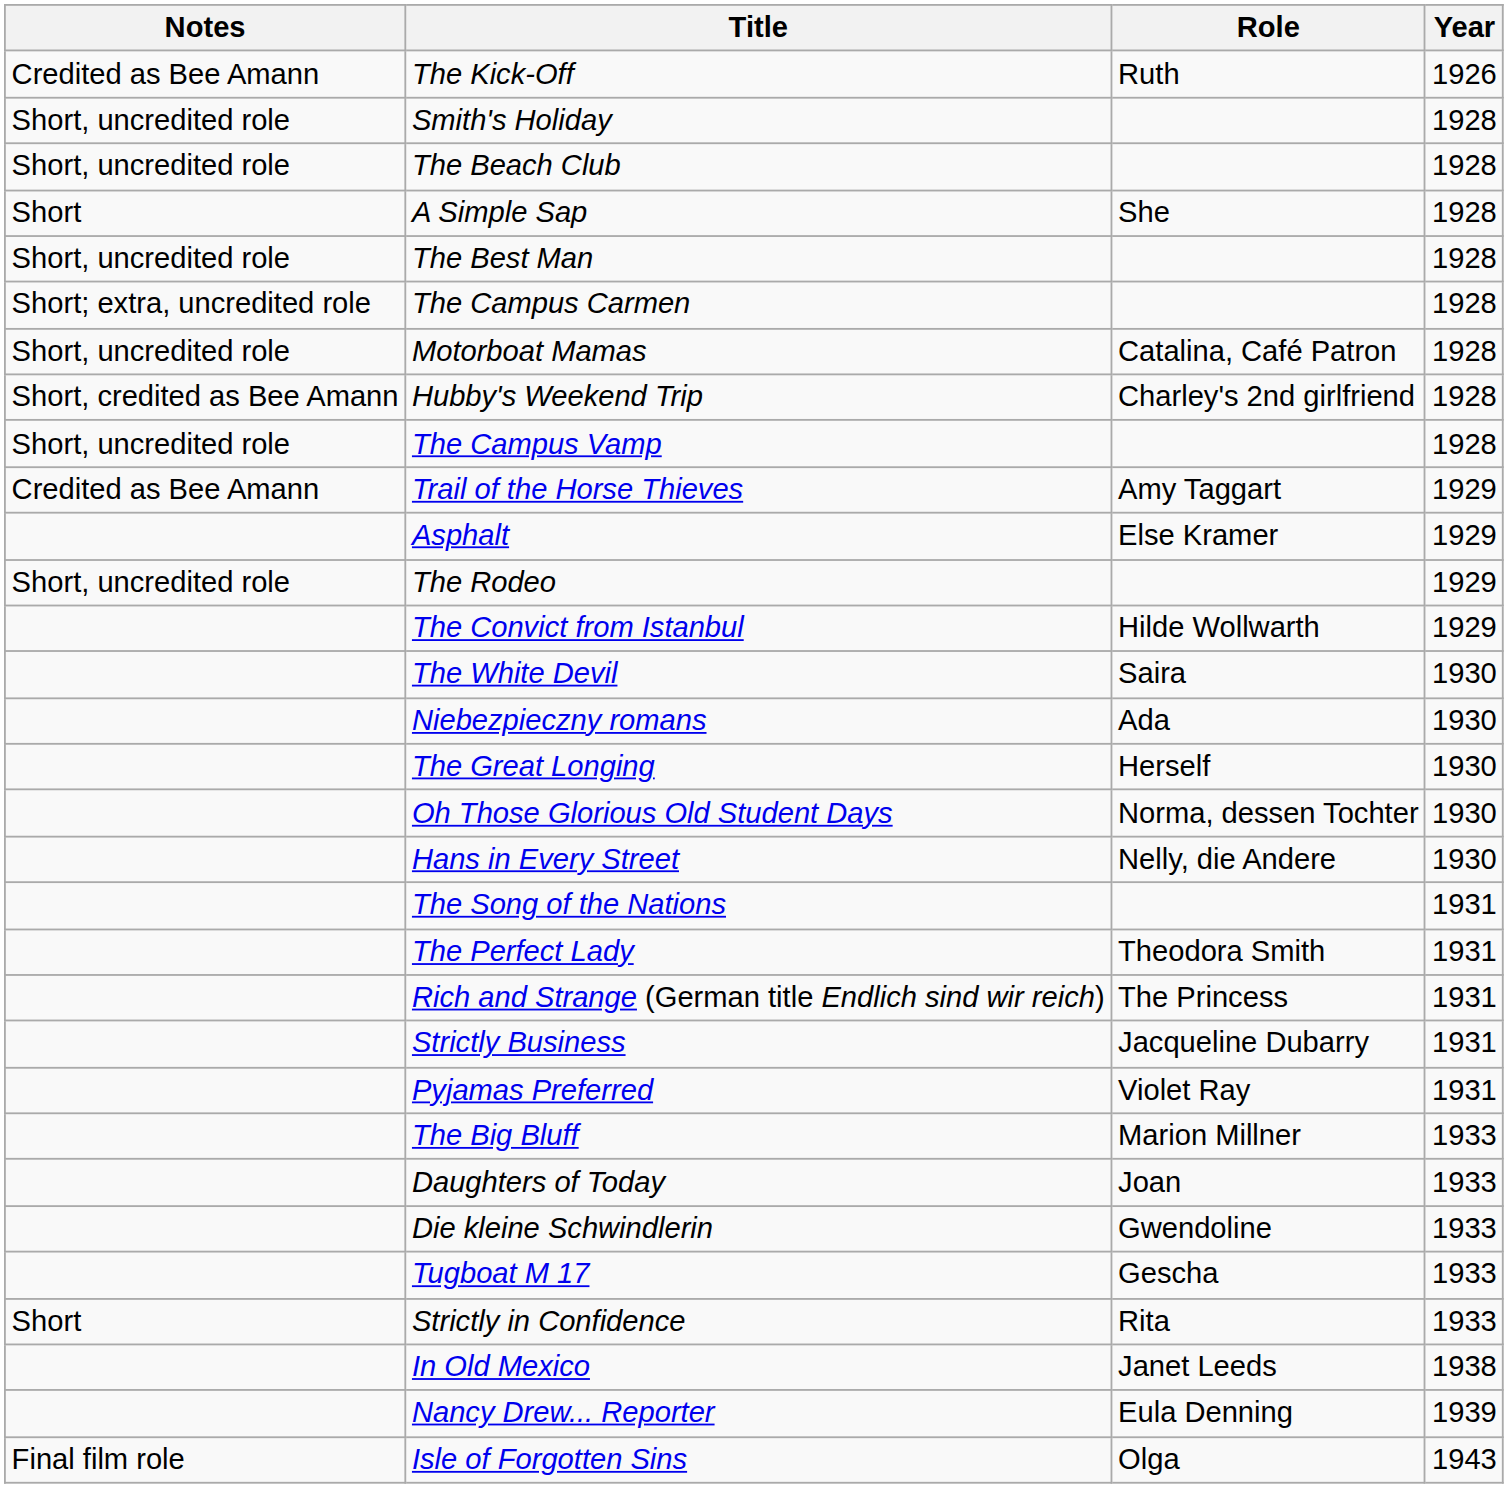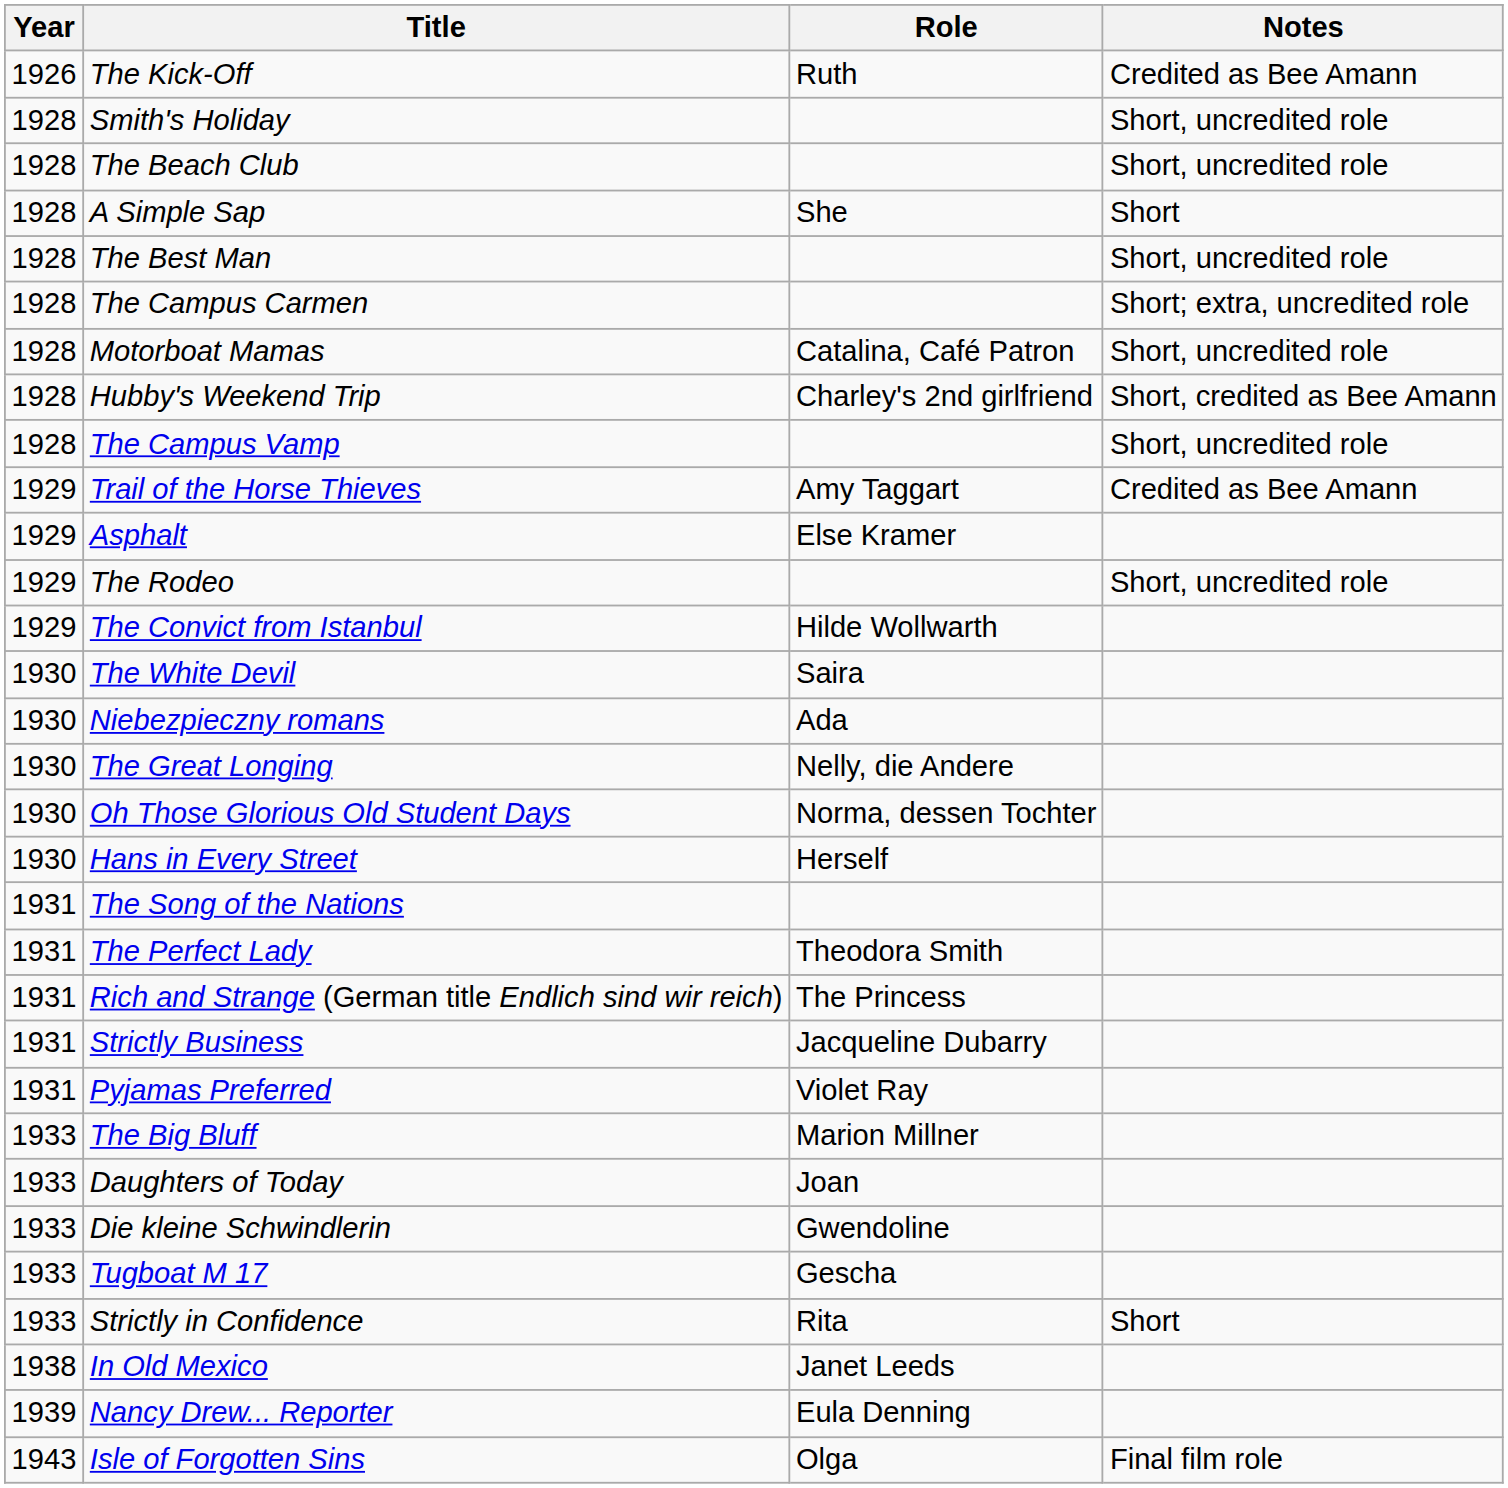 <table class="wikitable">
 <tr>
-<th>Notes</th>
+<th>Year</th>
 <th>Title</th>
 <th>Role</th>
-<th>Year</th>
+<th>Notes</th>
 </tr>
 <tr>
-<td>Credited as Bee Amann</td>
+<td>1926</td>
 <td><em>The Kick-Off</em></td>
 <td>Ruth</td>
-<td>1926</td>
+<td>Credited as Bee Amann</td>
 </tr>
 <tr>
-<td>Short, uncredited role</td>
+<td>1928</td>
 <td><em>Smith's Holiday</em></td>
 <td></td>
-<td>1928</td>
+<td>Short, uncredited role</td>
 </tr>
 <tr>
-<td>Short, uncredited role</td>
+<td>1928</td>
 <td><em>The Beach Club</em></td>
 <td></td>
-<td>1928</td>
+<td>Short, uncredited role</td>
 </tr>
 <tr>
-<td>Short</td>
+<td>1928</td>
 <td><em>A Simple Sap</em></td>
 <td>She</td>
-<td>1928</td>
+<td>Short</td>
 </tr>
 <tr>
-<td>Short, uncredited role</td>
+<td>1928</td>
 <td><em>The Best Man</em></td>
 <td></td>
-<td>1928</td>
+<td>Short, uncredited role</td>
 </tr>
 <tr>
-<td>Short; extra, uncredited role</td>
+<td>1928</td>
 <td><em>The Campus Carmen</em></td>
 <td></td>
-<td>1928</td>
+<td>Short; extra, uncredited role</td>
 </tr>
 <tr>
-<td>Short, uncredited role</td>
+<td>1928</td>
 <td><em>Motorboat Mamas</em></td>
 <td>Catalina, Café Patron</td>
-<td>1928</td>
+<td>Short, uncredited role</td>
 </tr>
 <tr>
-<td>Short, credited as Bee Amann</td>
+<td>1928</td>
 <td><em>Hubby's Weekend Trip</em></td>
 <td>Charley's 2nd girlfriend</td>
-<td>1928</td>
+<td>Short, credited as Bee Amann</td>
 </tr>
 <tr>
-<td>Short, uncredited role</td>
+<td>1928</td>
 <td><em><a href='#'>The Campus Vamp</a></em></td>
 <td></td>
-<td>1928</td>
+<td>Short, uncredited role</td>
 </tr>
 <tr>
-<td>Credited as Bee Amann</td>
+<td>1929</td>
 <td><em><a href='#'>Trail of the Horse Thieves</a></em></td>
 <td>Amy Taggart</td>
-<td>1929</td>
+<td>Credited as Bee Amann</td>
 </tr>
 <tr>
-<td></td>
+<td>1929</td>
 <td><em><a href='#'>Asphalt</a></em></td>
 <td>Else Kramer</td>
-<td>1929</td>
+<td></td>
 </tr>
 <tr>
-<td>Short, uncredited role</td>
+<td>1929</td>
 <td><em>The Rodeo</em></td>
 <td></td>
-<td>1929</td>
+<td>Short, uncredited role</td>
 </tr>
 <tr>
-<td></td>
+<td>1929</td>
 <td><em><a href='#'>The Convict from Istanbul</a></em></td>
 <td>Hilde Wollwarth</td>
-<td>1929</td>
+<td></td>
 </tr>
 <tr>
-<td></td>
+<td>1930</td>
 <td><em><a href='#'>The White Devil</a></em></td>
 <td>Saira</td>
-<td>1930</td>
+<td></td>
 </tr>
 <tr>
-<td></td>
+<td>1930</td>
 <td><em><a href='#'>Niebezpieczny romans</a></em></td>
 <td>Ada</td>
-<td>1930</td>
+<td></td>
 </tr>
 <tr>
+<td>1930</td>
+<td><em><a href='#'>The Great Longing</a></em></td>
+<td>Nelly, die Andere</td>
 <td></td>
-<td><em><a href='#'>The Great Longing</a></em></td>
-<td>Herself</td>
-<td>1930</td>
 </tr>
 <tr>
-<td></td>
+<td>1930</td>
 <td><em><a href='#'>Oh Those Glorious Old Student Days</a></em></td>
 <td>Norma, dessen Tochter</td>
-<td>1930</td>
+<td></td>
 </tr>
 <tr>
+<td>1930</td>
+<td><em><a href='#'>Hans in Every Street</a></em></td>
+<td>Herself</td>
 <td></td>
-<td><em><a href='#'>Hans in Every Street</a></em></td>
-<td>Nelly, die Andere</td>
-<td>1930</td>
 </tr>
 <tr>
-<td></td>
+<td>1931</td>
 <td><em><a href='#'>The Song of the Nations</a></em></td>
 <td></td>
-<td>1931</td>
+<td></td>
 </tr>
 <tr>
-<td></td>
+<td>1931</td>
 <td><em><a href='#'>The Perfect Lady</a></em></td>
 <td>Theodora Smith</td>
-<td>1931</td>
+<td></td>
 </tr>
 <tr>
-<td></td>
+<td>1931</td>
 <td><em><a href='#'>Rich and Strange</a></em> (German title <em>Endlich sind wir reich</em>)</td>
 <td>The Princess</td>
-<td>1931</td>
+<td></td>
 </tr>
 <tr>
-<td></td>
+<td>1931</td>
 <td><em><a href='#'>Strictly Business</a></em></td>
 <td>Jacqueline Dubarry</td>
-<td>1931</td>
+<td></td>
 </tr>
 <tr>
-<td></td>
+<td>1931</td>
 <td><em><a href='#'>Pyjamas Preferred</a></em></td>
 <td>Violet Ray</td>
-<td>1931</td>
+<td></td>
 </tr>
 <tr>
-<td></td>
+<td>1933</td>
 <td><em><a href='#'>The Big Bluff</a></em></td>
 <td>Marion Millner</td>
-<td>1933</td>
+<td></td>
 </tr>
 <tr>
-<td></td>
+<td>1933</td>
 <td><em>Daughters of Today</em></td>
 <td>Joan</td>
-<td>1933</td>
+<td></td>
 </tr>
 <tr>
-<td></td>
+<td>1933</td>
 <td><em>Die kleine Schwindlerin</em></td>
 <td>Gwendoline</td>
-<td>1933</td>
+<td></td>
 </tr>
 <tr>
-<td></td>
+<td>1933</td>
 <td><em><a href='#'>Tugboat M 17</a></em></td>
 <td>Gescha</td>
-<td>1933</td>
+<td></td>
 </tr>
 <tr>
-<td>Short</td>
+<td>1933</td>
 <td><em>Strictly in Confidence</em></td>
 <td>Rita</td>
-<td>1933</td>
+<td>Short</td>
 </tr>
 <tr>
-<td></td>
+<td>1938</td>
 <td><em><a href='#'>In Old Mexico</a></em></td>
 <td>Janet Leeds</td>
-<td>1938</td>
+<td></td>
 </tr>
 <tr>
-<td></td>
+<td>1939</td>
 <td><em><a href='#'>Nancy Drew... Reporter</a></em></td>
 <td>Eula Denning</td>
-<td>1939</td>
+<td></td>
 </tr>
 <tr>
-<td>Final film role</td>
+<td>1943</td>
 <td><em><a href='#'>Isle of Forgotten Sins</a></em></td>
 <td>Olga</td>
-<td>1943</td>
+<td>Final film role</td>
 </tr>
 </table>
